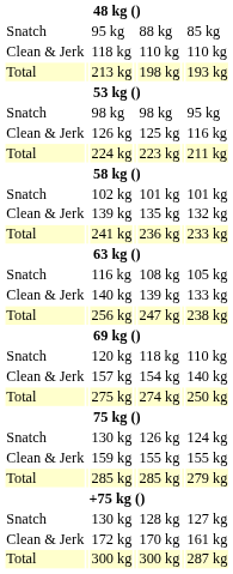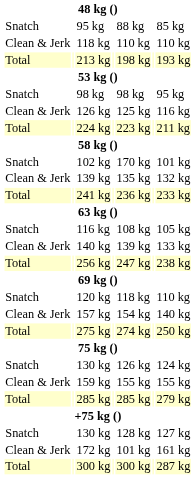 <table>
 <tr>
 <th colspan=7>48 kg ()</th>
 </tr>
 <tr>
 <td>Snatch</td>
 <td></td>
 <td>95 kg</td>
 <td></td>
 <td>88 kg</td>
 <td></td>
 <td>85 kg</td>
 </tr>
 <tr>
 <td>Clean & Jerk</td>
 <td></td>
 <td>118 kg<br></td>
 <td></td>
 <td>110 kg</td>
 <td></td>
 <td>110 kg</td>
 </tr>
 <tr bgcolor=ffffcc>
 <td>Total</td>
 <td></td>
 <td>213 kg<br></td>
 <td></td>
 <td>198 kg</td>
 <td></td>
 <td>193 kg</td>
 </tr>
 <tr>
 <th colspan=7>53 kg ()</th>
 </tr>
 <tr>
 <td>Snatch</td>
 <td></td>
 <td>98 kg</td>
 <td></td>
 <td>98 kg</td>
 <td></td>
 <td>95 kg</td>
 </tr>
 <tr>
 <td>Clean & Jerk</td>
 <td></td>
 <td>126 kg</td>
 <td></td>
 <td>125 kg</td>
 <td></td>
 <td>116 kg</td>
 </tr>
 <tr bgcolor=ffffcc>
 <td>Total</td>
 <td></td>
 <td>224 kg</td>
 <td></td>
 <td>223 kg</td>
 <td></td>
 <td>211 kg</td>
 </tr>
 <tr>
 <th colspan=7>58 kg ()</th>
 </tr>
 <tr>
 <td>Snatch</td>
 <td></td>
 <td>102 kg</td>
 <td></td>
-<td>101 kg</td>
+<td>170 kg</td>
 <td></td>
 <td>101 kg</td>
 </tr>
 <tr>
 <td>Clean & Jerk</td>
 <td></td>
 <td>139 kg<br></td>
 <td></td>
 <td>135 kg</td>
 <td></td>
 <td>132 kg</td>
 </tr>
 <tr bgcolor=ffffcc>
 <td>Total</td>
 <td></td>
 <td>241 kg<br></td>
 <td></td>
 <td>236 kg</td>
 <td></td>
 <td>233 kg</td>
 </tr>
 <tr>
 <th colspan=7>63 kg ()</th>
 </tr>
 <tr>
 <td>Snatch</td>
 <td></td>
 <td>116 kg<br></td>
 <td></td>
 <td>108 kg</td>
 <td></td>
 <td>105 kg</td>
 </tr>
 <tr>
 <td>Clean & Jerk</td>
 <td></td>
 <td>140 kg<br></td>
 <td></td>
 <td>139 kg</td>
 <td></td>
 <td>133 kg</td>
 </tr>
 <tr bgcolor=ffffcc>
 <td>Total</td>
 <td></td>
 <td>256 kg<br></td>
 <td></td>
 <td>247 kg</td>
 <td></td>
 <td>238 kg</td>
 </tr>
 <tr>
 <th colspan=7>69 kg ()</th>
 </tr>
 <tr>
 <td>Snatch</td>
 <td></td>
 <td>120 kg</td>
 <td></td>
 <td>118 kg</td>
 <td></td>
 <td>110 kg</td>
 </tr>
 <tr>
 <td>Clean & Jerk</td>
 <td></td>
 <td>157 kg<br></td>
 <td></td>
 <td>154 kg</td>
 <td></td>
 <td>140 kg</td>
 </tr>
 <tr bgcolor=ffffcc>
 <td>Total</td>
 <td></td>
 <td>275 kg</td>
 <td></td>
 <td>274 kg</td>
 <td></td>
 <td>250 kg</td>
 </tr>
 <tr>
 <th colspan=7>75 kg ()</th>
 </tr>
 <tr>
 <td>Snatch</td>
 <td></td>
 <td>130 kg<br></td>
 <td></td>
 <td>126 kg</td>
 <td></td>
 <td>124 kg</td>
 </tr>
 <tr>
 <td>Clean & Jerk</td>
 <td></td>
 <td>159 kg<br></td>
 <td></td>
 <td>155 kg</td>
 <td></td>
 <td>155 kg</td>
 </tr>
 <tr bgcolor=ffffcc>
 <td>Total</td>
 <td></td>
 <td>285 kg</td>
 <td></td>
 <td>285 kg<br></td>
 <td></td>
 <td>279 kg</td>
 </tr>
 <tr>
 <th colspan=7>+75 kg ()</th>
 </tr>
 <tr>
 <td>Snatch</td>
 <td></td>
 <td>130 kg</td>
 <td></td>
 <td>128 kg</td>
 <td></td>
 <td>127 kg</td>
 </tr>
 <tr>
 <td>Clean & Jerk</td>
 <td></td>
 <td>172 kg</td>
 <td></td>
-<td>170 kg</td>
+<td>101 kg</td>
 <td></td>
 <td>161 kg</td>
 </tr>
 <tr bgcolor=ffffcc>
 <td>Total</td>
 <td></td>
 <td>300 kg</td>
 <td></td>
 <td>300 kg</td>
 <td></td>
 <td>287 kg</td>
 </tr>
 </table>
